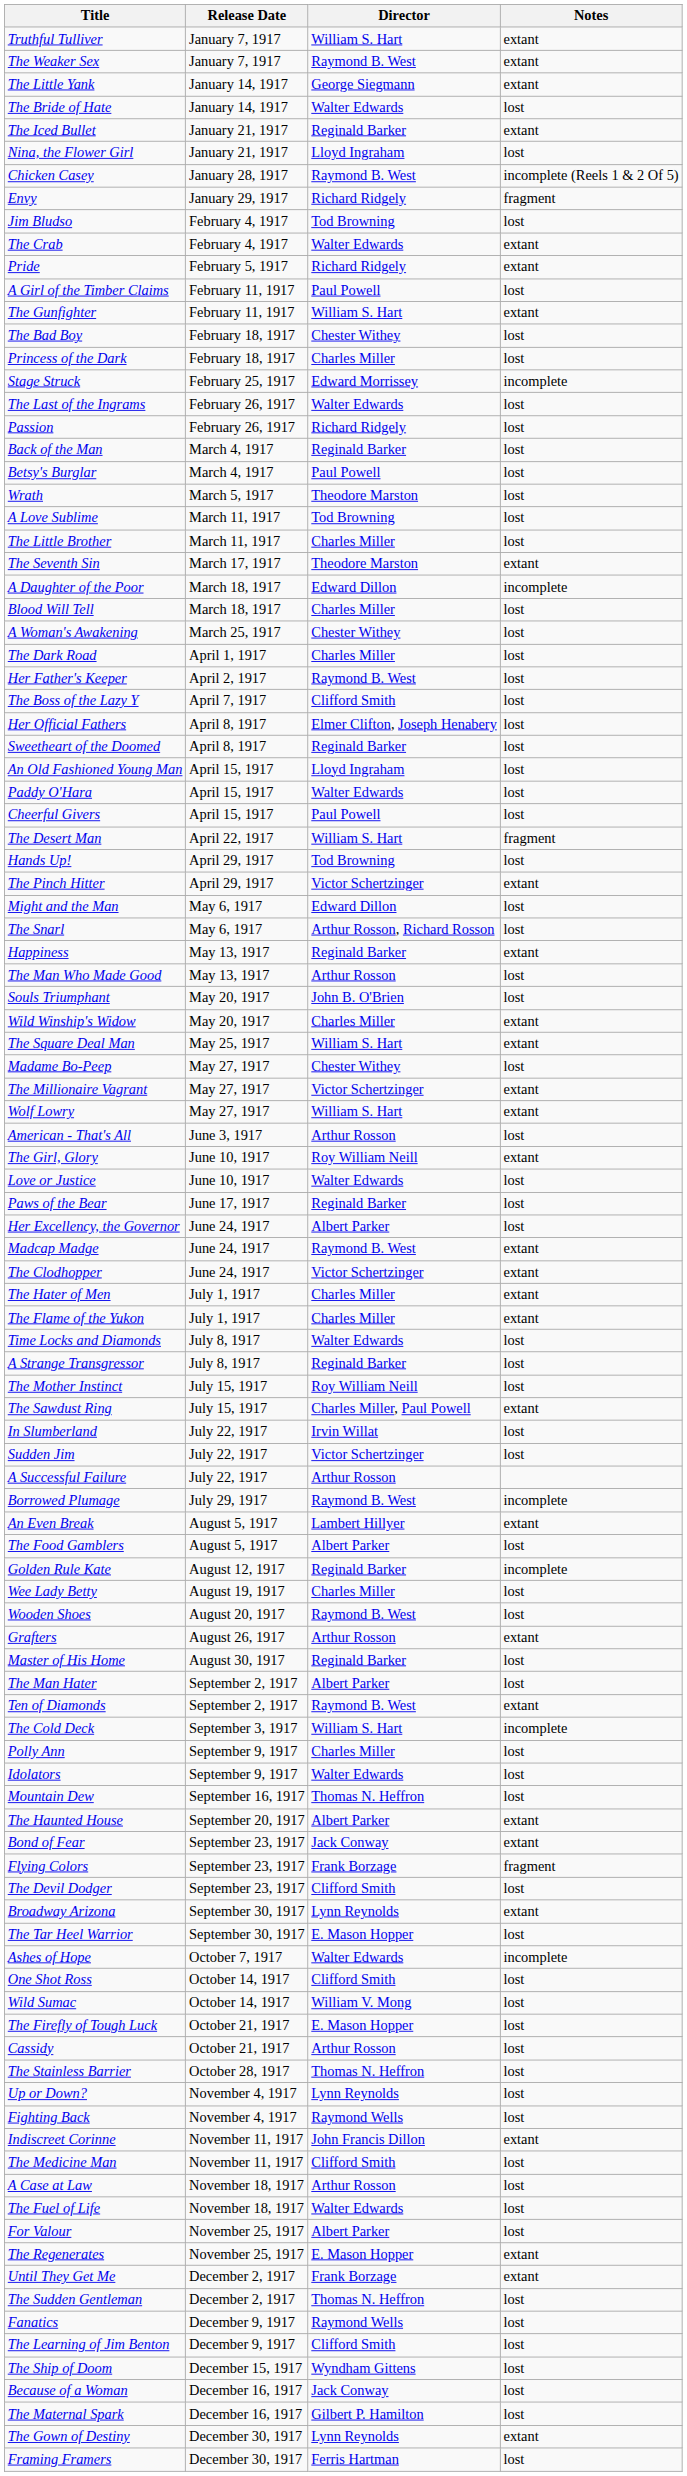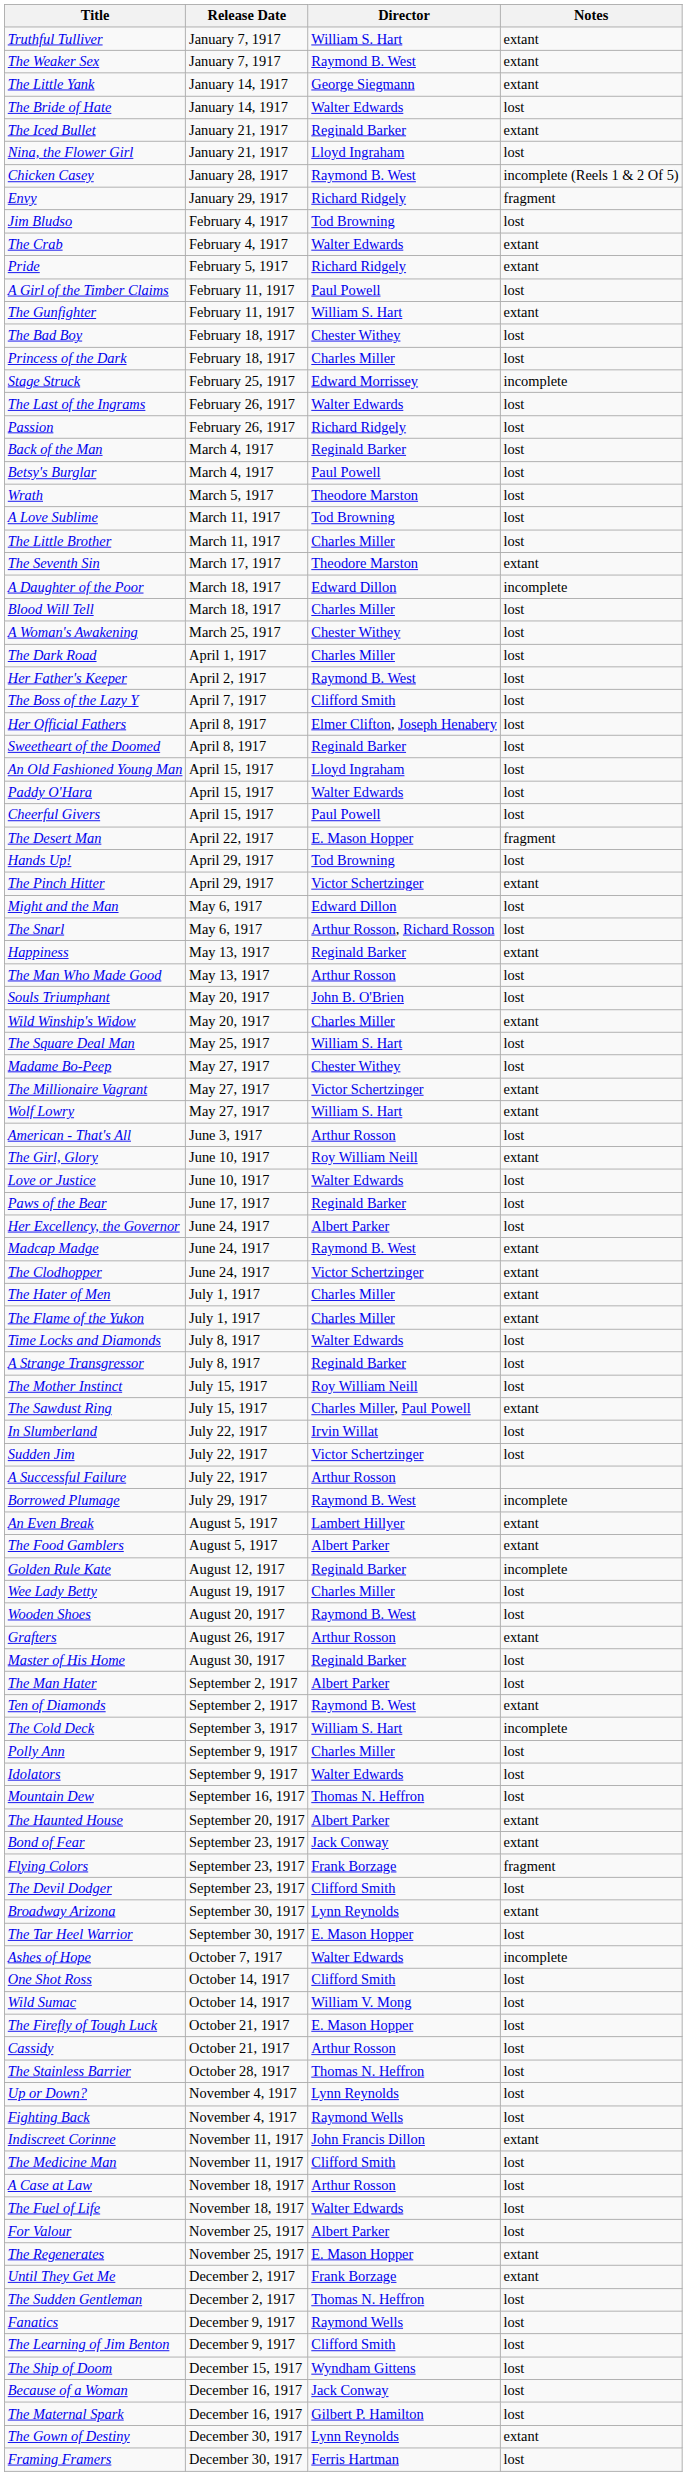 <table class="wikitable sortable">
 <tr>
 <th>Title</th>
 <th>Release Date</th>
 <th>Director</th>
 <th>Notes</th>
 </tr>
 <tr>
 <td><em><a href='#'>Truthful Tulliver</a></em></td>
 <td>January 7, 1917</td>
 <td><a href='#'>William S. Hart</a></td>
 <td>extant</td>
 </tr>
 <tr>
 <td><em><a href='#'>The Weaker Sex</a></em></td>
 <td>January 7, 1917</td>
 <td><a href='#'>Raymond B. West</a></td>
 <td>extant</td>
 </tr>
 <tr>
 <td><em><a href='#'>The Little Yank</a></em></td>
 <td>January 14, 1917</td>
 <td><a href='#'>George Siegmann</a></td>
 <td>extant</td>
 </tr>
 <tr>
 <td><em><a href='#'>The Bride of Hate</a></em></td>
 <td>January 14, 1917</td>
 <td><a href='#'>Walter Edwards</a></td>
 <td>lost</td>
 </tr>
 <tr>
 <td><em><a href='#'>The Iced Bullet</a></em></td>
 <td>January 21, 1917</td>
 <td><a href='#'>Reginald Barker</a></td>
 <td>extant</td>
 </tr>
 <tr>
 <td><em><a href='#'>Nina, the Flower Girl</a></em></td>
 <td>January 21, 1917</td>
 <td><a href='#'>Lloyd Ingraham </a></td>
 <td>lost</td>
 </tr>
 <tr>
 <td><em><a href='#'>Chicken Casey</a></em></td>
 <td>January 28, 1917</td>
 <td><a href='#'>Raymond B. West</a></td>
 <td>incomplete (Reels 1 & 2 Of 5)</td>
 </tr>
 <tr>
 <td><em><a href='#'>Envy</a></em></td>
 <td>January 29, 1917</td>
 <td><a href='#'>Richard Ridgely</a></td>
 <td>fragment</td>
 </tr>
 <tr>
 <td><em><a href='#'>Jim Bludso</a></em></td>
 <td>February 4, 1917</td>
 <td><a href='#'>Tod Browning</a></td>
 <td>lost</td>
 </tr>
 <tr>
 <td><em><a href='#'>The Crab</a></em></td>
 <td>February 4, 1917</td>
 <td><a href='#'>Walter Edwards</a></td>
 <td>extant</td>
 </tr>
 <tr>
 <td><em><a href='#'>Pride</a></em></td>
 <td>February 5, 1917</td>
 <td><a href='#'>Richard Ridgely</a></td>
 <td>extant</td>
 </tr>
 <tr>
 <td><em><a href='#'>A Girl of the Timber Claims</a></em></td>
 <td>February 11, 1917</td>
 <td><a href='#'>Paul Powell</a></td>
 <td>lost</td>
 </tr>
 <tr>
 <td><em><a href='#'>The Gunfighter</a></em></td>
 <td>February 11, 1917</td>
 <td><a href='#'>William S. Hart</a></td>
 <td>extant</td>
 </tr>
 <tr>
 <td><em><a href='#'>The Bad Boy</a></em></td>
 <td>February 18, 1917</td>
 <td><a href='#'>Chester Withey</a></td>
 <td>lost</td>
 </tr>
 <tr>
 <td><em><a href='#'>Princess of the Dark </a></em></td>
 <td>February 18, 1917</td>
 <td><a href='#'>Charles Miller</a></td>
 <td>lost</td>
 </tr>
 <tr>
 <td><em><a href='#'>Stage Struck</a></em></td>
 <td>February 25, 1917</td>
 <td><a href='#'>Edward Morrissey</a></td>
 <td>incomplete</td>
 </tr>
 <tr>
 <td><em><a href='#'>The Last of the Ingrams</a></em></td>
 <td>February 26, 1917</td>
 <td><a href='#'>Walter Edwards</a></td>
 <td>lost</td>
 </tr>
 <tr>
 <td><em><a href='#'>Passion</a></em></td>
 <td>February 26, 1917</td>
 <td><a href='#'>Richard Ridgely</a></td>
 <td>lost</td>
 </tr>
 <tr>
 <td><em><a href='#'>Back of the Man</a></em></td>
 <td>March 4, 1917</td>
 <td><a href='#'>Reginald Barker</a></td>
 <td>lost</td>
 </tr>
 <tr>
 <td><em><a href='#'>Betsy's Burglar</a></em></td>
 <td>March 4, 1917</td>
 <td><a href='#'>Paul Powell</a></td>
 <td>lost</td>
 </tr>
 <tr>
 <td><em><a href='#'>Wrath</a></em></td>
 <td>March 5, 1917</td>
 <td><a href='#'>Theodore Marston</a></td>
 <td>lost</td>
 </tr>
 <tr>
 <td><em><a href='#'>A Love Sublime</a></em></td>
 <td>March 11, 1917</td>
 <td><a href='#'>Tod Browning</a></td>
 <td>lost</td>
 </tr>
 <tr>
 <td><em><a href='#'>The Little Brother</a></em></td>
 <td>March 11, 1917</td>
 <td><a href='#'>Charles Miller</a></td>
 <td>lost</td>
 </tr>
 <tr>
 <td><em><a href='#'>The Seventh Sin</a></em></td>
 <td>March 17, 1917</td>
 <td><a href='#'>Theodore Marston</a></td>
 <td>extant</td>
 </tr>
 <tr>
 <td><em><a href='#'>A Daughter of the Poor</a></em></td>
 <td>March 18, 1917</td>
 <td><a href='#'>Edward Dillon</a></td>
 <td>incomplete</td>
 </tr>
 <tr>
 <td><em><a href='#'>Blood Will Tell</a></em></td>
 <td>March 18, 1917</td>
 <td><a href='#'>Charles Miller</a></td>
 <td>lost</td>
 </tr>
 <tr>
 <td><em><a href='#'>A Woman's Awakening</a></em></td>
 <td>March 25, 1917</td>
 <td><a href='#'>Chester Withey</a></td>
 <td>lost</td>
 </tr>
 <tr>
 <td><em><a href='#'>The Dark Road</a></em></td>
 <td>April 1, 1917</td>
 <td><a href='#'>Charles Miller</a></td>
 <td>lost</td>
 </tr>
 <tr>
 <td><em><a href='#'>Her Father's Keeper</a></em></td>
 <td>April 2, 1917</td>
 <td><a href='#'>Raymond B. West</a></td>
 <td>lost</td>
 </tr>
 <tr>
 <td><em><a href='#'>The Boss of the Lazy Y</a></em></td>
 <td>April 7, 1917</td>
 <td><a href='#'>Clifford Smith</a></td>
 <td>lost</td>
 </tr>
 <tr>
 <td><em><a href='#'>Her Official Fathers</a></em></td>
 <td>April 8, 1917</td>
 <td><a href='#'>Elmer Clifton</a>, <a href='#'>Joseph Henabery</a></td>
 <td>lost</td>
 </tr>
 <tr>
 <td><em><a href='#'>Sweetheart of the Doomed</a></em></td>
 <td>April 8, 1917</td>
 <td><a href='#'>Reginald Barker</a></td>
 <td>lost</td>
 </tr>
 <tr>
 <td><em><a href='#'>An Old Fashioned Young Man</a></em></td>
 <td>April 15, 1917</td>
 <td><a href='#'>Lloyd Ingraham</a></td>
 <td>lost</td>
 </tr>
 <tr>
 <td><em><a href='#'>Paddy O'Hara</a></em></td>
 <td>April 15, 1917</td>
 <td><a href='#'>Walter Edwards</a></td>
 <td>lost</td>
 </tr>
 <tr>
 <td><em><a href='#'>Cheerful Givers</a></em></td>
 <td>April 15, 1917</td>
 <td><a href='#'>Paul Powell</a></td>
 <td>lost</td>
 </tr>
 <tr>
 <td><em><a href='#'>The Desert Man</a></em></td>
 <td>April 22, 1917</td>
-<td><a href='#'>William S. Hart</a></td>
+<td><a href='#'>E. Mason Hopper</a></td>
 <td>fragment</td>
 </tr>
 <tr>
 <td><em><a href='#'>Hands Up!</a></em></td>
 <td>April 29, 1917</td>
 <td><a href='#'>Tod Browning</a></td>
 <td>lost</td>
 </tr>
 <tr>
 <td><em><a href='#'>The Pinch Hitter</a></em></td>
 <td>April 29, 1917</td>
 <td><a href='#'>Victor Schertzinger</a></td>
 <td>extant</td>
 </tr>
 <tr>
 <td><em><a href='#'>Might and the Man</a></em></td>
 <td>May 6, 1917</td>
 <td><a href='#'>Edward Dillon</a></td>
 <td>lost</td>
 </tr>
 <tr>
 <td><em><a href='#'>The Snarl</a></em></td>
 <td>May 6, 1917</td>
 <td><a href='#'>Arthur Rosson</a>, <a href='#'>Richard Rosson</a></td>
 <td>lost</td>
 </tr>
 <tr>
 <td><em><a href='#'>Happiness</a></em></td>
 <td>May 13, 1917</td>
 <td><a href='#'>Reginald Barker</a></td>
 <td>extant</td>
 </tr>
 <tr>
 <td><em><a href='#'>The Man Who Made Good</a></em></td>
 <td>May 13, 1917</td>
 <td><a href='#'>Arthur Rosson</a></td>
 <td>lost</td>
 </tr>
 <tr>
 <td><em><a href='#'>Souls Triumphant</a></em></td>
 <td>May 20, 1917</td>
 <td><a href='#'>John B. O'Brien</a></td>
 <td>lost</td>
 </tr>
 <tr>
 <td><em><a href='#'>Wild Winship's Widow</a></em></td>
 <td>May 20, 1917</td>
 <td><a href='#'>Charles Miller</a></td>
 <td>extant</td>
 </tr>
 <tr>
 <td><em><a href='#'>The Square Deal Man</a></em></td>
 <td>May 25, 1917</td>
 <td><a href='#'>William S. Hart</a></td>
-<td>extant</td>
+<td>lost</td>
 </tr>
 <tr>
 <td><em><a href='#'>Madame Bo-Peep</a></em></td>
 <td>May 27, 1917</td>
 <td><a href='#'>Chester Withey</a></td>
 <td>lost</td>
 </tr>
 <tr>
 <td><em><a href='#'>The Millionaire Vagrant</a></em></td>
 <td>May 27, 1917</td>
 <td><a href='#'>Victor Schertzinger</a></td>
 <td>extant</td>
 </tr>
 <tr>
 <td><em><a href='#'>Wolf Lowry</a></em></td>
 <td>May 27, 1917</td>
 <td><a href='#'>William S. Hart</a></td>
 <td>extant</td>
 </tr>
 <tr>
 <td><em><a href='#'>American - That's All</a></em></td>
 <td>June 3, 1917</td>
 <td><a href='#'>Arthur Rosson</a></td>
 <td>lost</td>
 </tr>
 <tr>
 <td><em><a href='#'>The Girl, Glory</a></em></td>
 <td>June 10, 1917</td>
 <td><a href='#'>Roy William Neill</a></td>
 <td>extant</td>
 </tr>
 <tr>
 <td><em><a href='#'>Love or Justice</a></em></td>
 <td>June 10, 1917</td>
 <td><a href='#'>Walter Edwards</a></td>
 <td>lost</td>
 </tr>
 <tr>
 <td><em><a href='#'>Paws of the Bear</a></em></td>
 <td>June 17, 1917</td>
 <td><a href='#'>Reginald Barker</a></td>
 <td>lost</td>
 </tr>
 <tr>
 <td><em><a href='#'>Her Excellency, the Governor</a></em></td>
 <td>June 24, 1917</td>
 <td><a href='#'>Albert Parker</a></td>
 <td>lost</td>
 </tr>
 <tr>
 <td><em><a href='#'>Madcap Madge</a></em></td>
 <td>June 24, 1917</td>
 <td><a href='#'>Raymond B. West</a></td>
 <td>extant</td>
 </tr>
 <tr>
 <td><em><a href='#'>The Clodhopper</a></em></td>
 <td>June 24, 1917</td>
 <td><a href='#'>Victor Schertzinger</a></td>
 <td>extant</td>
 </tr>
 <tr>
 <td><em><a href='#'>The Hater of Men</a></em></td>
 <td>July 1, 1917</td>
 <td><a href='#'>Charles Miller</a></td>
 <td>extant</td>
 </tr>
 <tr>
 <td><em><a href='#'>The Flame of the Yukon</a></em></td>
 <td>July 1, 1917</td>
 <td><a href='#'>Charles Miller</a></td>
 <td>extant</td>
 </tr>
 <tr>
 <td><em><a href='#'>Time Locks and Diamonds</a></em></td>
 <td>July 8, 1917</td>
 <td><a href='#'>Walter Edwards</a></td>
 <td>lost</td>
 </tr>
 <tr>
 <td><em><a href='#'>A Strange Transgressor</a></em></td>
 <td>July 8, 1917</td>
 <td><a href='#'>Reginald Barker</a></td>
 <td>lost</td>
 </tr>
 <tr>
 <td><em><a href='#'>The Mother Instinct</a></em></td>
 <td>July 15, 1917</td>
 <td><a href='#'>Roy William Neill</a></td>
 <td>lost</td>
 </tr>
 <tr>
 <td><em><a href='#'>The Sawdust Ring</a></em></td>
 <td>July 15, 1917</td>
 <td><a href='#'>Charles Miller</a>, <a href='#'>Paul Powell</a></td>
 <td>extant</td>
 </tr>
 <tr>
 <td><em><a href='#'>In Slumberland</a></em></td>
 <td>July 22, 1917</td>
 <td><a href='#'>Irvin Willat</a></td>
 <td>lost</td>
 </tr>
 <tr>
 <td><em><a href='#'>Sudden Jim</a></em></td>
 <td>July 22, 1917</td>
 <td><a href='#'>Victor Schertzinger</a></td>
 <td>lost</td>
 </tr>
 <tr>
 <td><em><a href='#'>A Successful Failure</a></em></td>
 <td>July 22, 1917</td>
 <td><a href='#'>Arthur Rosson</a></td>
 <td></td>
 </tr>
 <tr>
 <td><em><a href='#'>Borrowed Plumage</a></em></td>
 <td>July 29, 1917</td>
 <td><a href='#'>Raymond B. West</a></td>
 <td>incomplete</td>
 </tr>
 <tr>
 <td><em><a href='#'>An Even Break</a></em></td>
 <td>August 5, 1917</td>
 <td><a href='#'>Lambert Hillyer</a></td>
 <td>extant</td>
 </tr>
 <tr>
 <td><em><a href='#'>The Food Gamblers</a></em></td>
 <td>August 5, 1917</td>
 <td><a href='#'>Albert Parker</a></td>
-<td>lost</td>
+<td>extant</td>
 </tr>
 <tr>
 <td><em><a href='#'>Golden Rule Kate</a></em></td>
 <td>August 12, 1917</td>
 <td><a href='#'>Reginald Barker</a></td>
 <td>incomplete</td>
 </tr>
 <tr>
 <td><em><a href='#'>Wee Lady Betty</a></em></td>
 <td>August 19, 1917</td>
 <td><a href='#'>Charles Miller</a></td>
 <td>lost</td>
 </tr>
 <tr>
 <td><em><a href='#'>Wooden Shoes</a></em></td>
 <td>August 20, 1917</td>
 <td><a href='#'>Raymond B. West</a></td>
 <td>lost</td>
 </tr>
 <tr>
 <td><em><a href='#'>Grafters</a></em></td>
 <td>August 26, 1917</td>
 <td><a href='#'>Arthur Rosson</a></td>
 <td>extant</td>
 </tr>
 <tr>
 <td><em><a href='#'>Master of His Home</a></em></td>
 <td>August 30, 1917</td>
 <td><a href='#'>Reginald Barker</a></td>
 <td>lost</td>
 </tr>
 <tr>
 <td><em><a href='#'>The Man Hater</a></em></td>
 <td>September 2, 1917</td>
 <td><a href='#'>Albert Parker</a></td>
 <td>lost</td>
 </tr>
 <tr>
 <td><em><a href='#'>Ten of Diamonds</a></em></td>
 <td>September 2, 1917</td>
 <td><a href='#'>Raymond B. West</a></td>
 <td>extant</td>
 </tr>
 <tr>
 <td><em><a href='#'>The Cold Deck</a></em></td>
 <td>September 3, 1917</td>
 <td><a href='#'>William S. Hart</a></td>
 <td>incomplete</td>
 </tr>
 <tr>
 <td><em><a href='#'>Polly Ann</a></em></td>
 <td>September 9, 1917</td>
 <td><a href='#'>Charles Miller</a></td>
 <td>lost</td>
 </tr>
 <tr>
 <td><em><a href='#'>Idolators</a></em></td>
 <td>September 9, 1917</td>
 <td><a href='#'>Walter Edwards</a></td>
 <td>lost</td>
 </tr>
 <tr>
 <td><em><a href='#'>Mountain Dew</a></em></td>
 <td>September 16, 1917</td>
 <td><a href='#'>Thomas N. Heffron</a></td>
 <td>lost</td>
 </tr>
 <tr>
 <td><em><a href='#'>The Haunted House</a></em></td>
 <td>September 20, 1917</td>
 <td><a href='#'>Albert Parker</a></td>
 <td>extant</td>
 </tr>
 <tr>
 <td><em><a href='#'>Bond of Fear</a></em></td>
 <td>September 23, 1917</td>
 <td><a href='#'>Jack Conway</a></td>
 <td>extant</td>
 </tr>
 <tr>
 <td><em><a href='#'>Flying Colors</a></em></td>
 <td>September 23, 1917</td>
 <td><a href='#'>Frank Borzage</a></td>
 <td>fragment</td>
 </tr>
 <tr>
 <td><em><a href='#'>The Devil Dodger</a></em></td>
 <td>September 23, 1917</td>
 <td><a href='#'>Clifford Smith</a></td>
 <td>lost</td>
 </tr>
 <tr>
 <td><em><a href='#'>Broadway Arizona</a></em></td>
 <td>September 30, 1917</td>
 <td><a href='#'>Lynn Reynolds</a></td>
 <td>extant</td>
 </tr>
 <tr>
 <td><em><a href='#'>The Tar Heel Warrior</a></em></td>
 <td>September 30, 1917</td>
 <td><a href='#'>E. Mason Hopper</a></td>
 <td>lost</td>
 </tr>
 <tr>
 <td><em><a href='#'>Ashes of Hope</a></em></td>
 <td>October 7, 1917</td>
 <td><a href='#'>Walter Edwards</a></td>
 <td>incomplete</td>
 </tr>
 <tr>
 <td><em><a href='#'>One Shot Ross</a></em></td>
 <td>October 14, 1917</td>
 <td><a href='#'>Clifford Smith</a></td>
 <td>lost</td>
 </tr>
 <tr>
 <td><em><a href='#'>Wild Sumac</a></em></td>
 <td>October 14, 1917</td>
 <td><a href='#'>William V. Mong</a></td>
 <td>lost</td>
 </tr>
 <tr>
 <td><em><a href='#'>The Firefly of Tough Luck</a></em></td>
 <td>October 21, 1917</td>
 <td><a href='#'>E. Mason Hopper</a></td>
 <td>lost</td>
 </tr>
 <tr>
 <td><em><a href='#'>Cassidy</a></em></td>
 <td>October 21, 1917</td>
 <td><a href='#'>Arthur Rosson</a></td>
 <td>lost</td>
 </tr>
 <tr>
 <td><em><a href='#'>The Stainless Barrier</a></em></td>
 <td>October 28, 1917</td>
 <td><a href='#'>Thomas N. Heffron</a></td>
 <td>lost</td>
 </tr>
 <tr>
 <td><em><a href='#'>Up or Down?</a></em></td>
 <td>November 4, 1917</td>
 <td><a href='#'>Lynn Reynolds</a></td>
 <td>lost</td>
 </tr>
 <tr>
 <td><em><a href='#'>Fighting Back</a></em></td>
 <td>November 4, 1917</td>
 <td><a href='#'>Raymond Wells</a></td>
 <td>lost</td>
 </tr>
 <tr>
 <td><em><a href='#'>Indiscreet Corinne</a></em></td>
 <td>November 11, 1917</td>
 <td><a href='#'>John Francis Dillon</a></td>
 <td>extant</td>
 </tr>
 <tr>
 <td><em><a href='#'>The Medicine Man</a></em></td>
 <td>November 11, 1917</td>
 <td><a href='#'>Clifford Smith</a></td>
 <td>lost</td>
 </tr>
 <tr>
 <td><em><a href='#'>A Case at Law</a></em></td>
 <td>November 18, 1917</td>
 <td><a href='#'>Arthur Rosson</a></td>
 <td>lost</td>
 </tr>
 <tr>
 <td><em><a href='#'>The Fuel of Life</a></em></td>
 <td>November 18, 1917</td>
 <td><a href='#'>Walter Edwards</a></td>
 <td>lost</td>
 </tr>
 <tr>
 <td><em><a href='#'>For Valour</a></em></td>
 <td>November 25, 1917</td>
 <td><a href='#'>Albert Parker</a></td>
 <td>lost</td>
 </tr>
 <tr>
 <td><em><a href='#'>The Regenerates</a></em></td>
 <td>November 25, 1917</td>
 <td><a href='#'>E. Mason Hopper</a></td>
 <td>extant</td>
 </tr>
 <tr>
 <td><em><a href='#'>Until They Get Me</a></em></td>
 <td>December 2, 1917</td>
 <td><a href='#'>Frank Borzage</a></td>
 <td>extant</td>
 </tr>
 <tr>
 <td><em><a href='#'>The Sudden Gentleman</a></em></td>
 <td>December 2, 1917</td>
 <td><a href='#'>Thomas N. Heffron</a></td>
 <td>lost</td>
 </tr>
 <tr>
 <td><em><a href='#'>Fanatics</a></em></td>
 <td>December 9, 1917</td>
 <td><a href='#'>Raymond Wells</a></td>
 <td>lost</td>
 </tr>
 <tr>
 <td><em><a href='#'>The Learning of Jim Benton</a></em></td>
 <td>December 9, 1917</td>
 <td><a href='#'>Clifford Smith</a></td>
 <td>lost</td>
 </tr>
 <tr>
 <td><em><a href='#'>The Ship of Doom</a></em></td>
 <td>December 15, 1917</td>
 <td><a href='#'>Wyndham Gittens</a></td>
 <td>lost</td>
 </tr>
 <tr>
 <td><em><a href='#'>Because of a Woman</a></em></td>
 <td>December 16, 1917</td>
 <td><a href='#'>Jack Conway</a></td>
 <td>lost</td>
 </tr>
 <tr>
 <td><em><a href='#'>The Maternal Spark</a></em></td>
 <td>December 16, 1917</td>
 <td><a href='#'>Gilbert P. Hamilton</a></td>
 <td>lost</td>
 </tr>
 <tr>
 <td><em><a href='#'>The Gown of Destiny</a></em></td>
 <td>December 30, 1917</td>
 <td><a href='#'>Lynn Reynolds</a></td>
 <td>extant</td>
 </tr>
 <tr>
 <td><em><a href='#'>Framing Framers</a></em></td>
 <td>December 30, 1917</td>
 <td><a href='#'>Ferris Hartman</a></td>
 <td>lost</td>
 </tr>
 </table>
